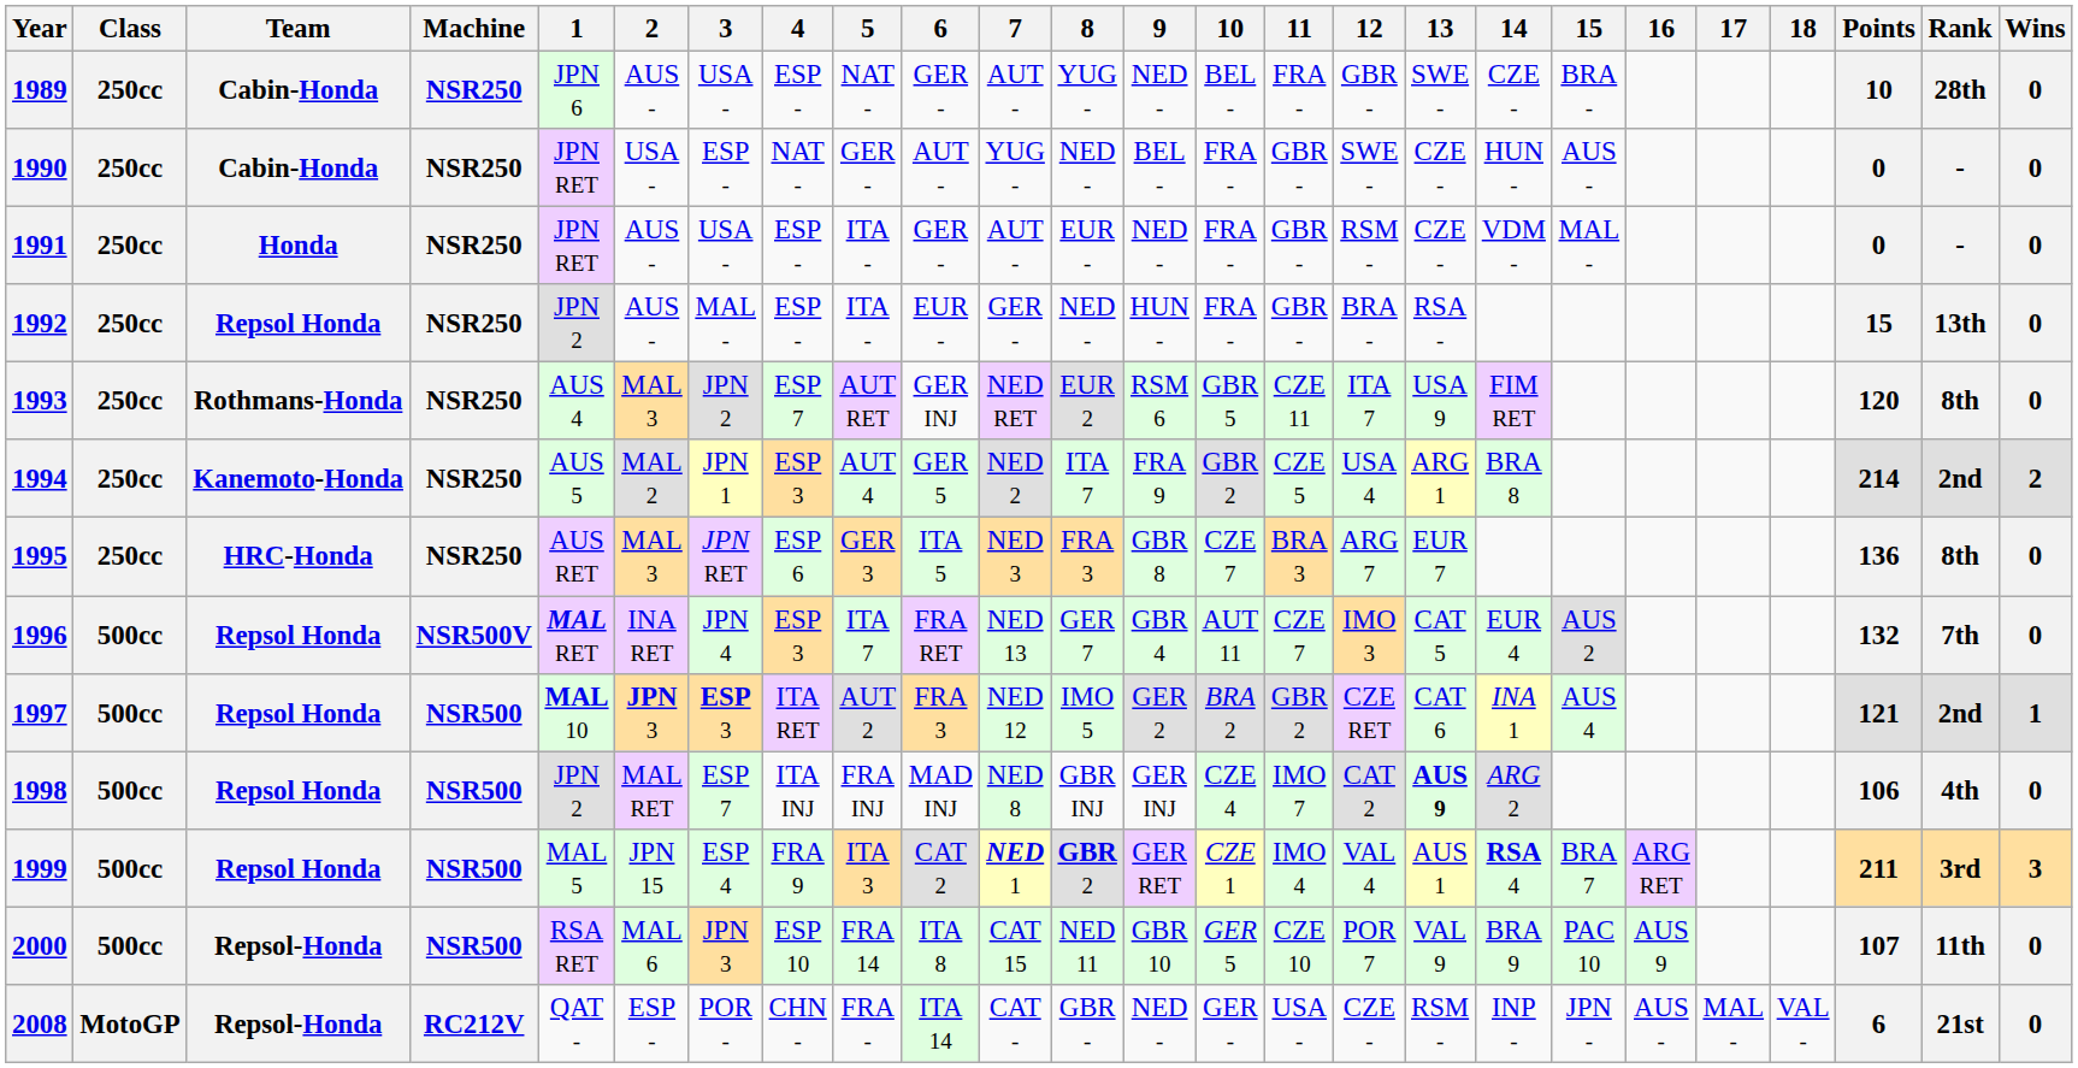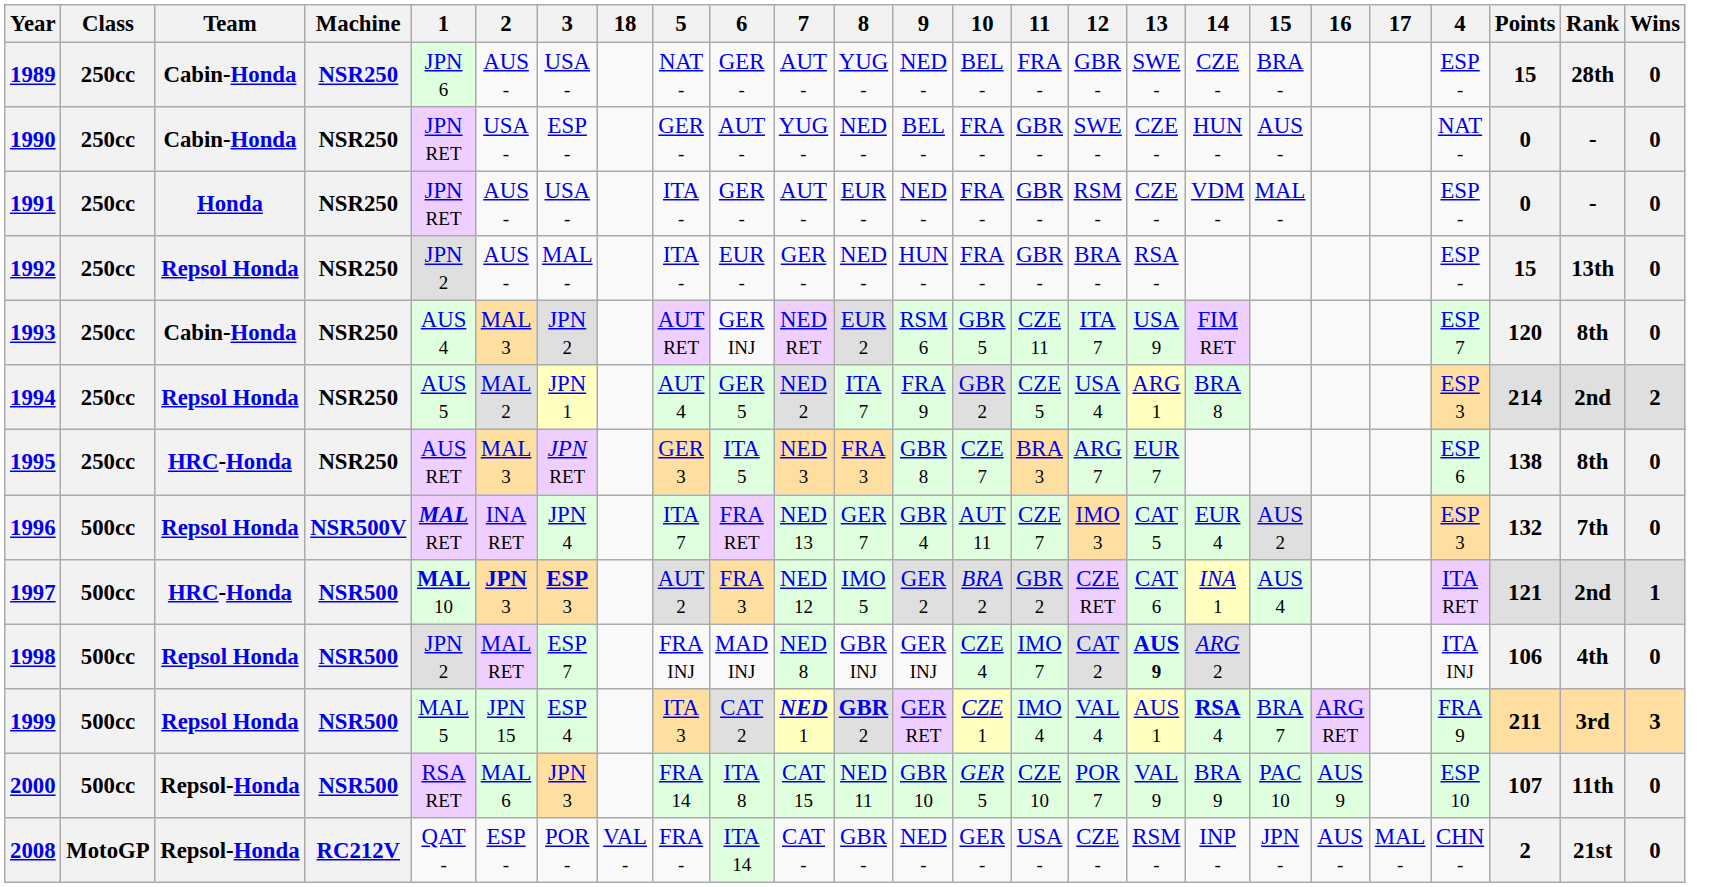 <table class="wikitable" style="text-align:center; font-size:95%">
 <tr>
 <th>Year</th>
 <th>Class</th>
 <th>Team</th>
 <th>Machine</th>
 <th>1</th>
 <th>2</th>
 <th>3</th>
-<th>4</th>
+<th>18</th>
 <th>5</th>
 <th>6</th>
 <th>7</th>
 <th>8</th>
 <th>9</th>
 <th>10</th>
 <th>11</th>
 <th>12</th>
 <th>13</th>
 <th>14</th>
 <th>15</th>
 <th>16</th>
 <th>17</th>
-<th>18</th>
+<th>4</th>
 <th>Points</th>
 <th>Rank</th>
 <th>Wins</th>
 </tr>
 <tr>
 <th><a href='#'>1989</a></th>
 <th>250cc</th>
 <th>Cabin-<a href='#'>Honda</a></th>
 <th><a href='#'>NSR250</a></th>
 <td style="background:#DFFFDF;"><a href='#'>JPN</a> <br><small>6</small></td>
 <td><a href='#'>AUS</a> <br><small>-</small></td>
 <td><a href='#'>USA</a> <br><small>-</small></td>
-<td><a href='#'>ESP</a> <br><small>-</small></td>
+<td></td>
 <td><a href='#'>NAT</a> <br><small>-</small></td>
 <td><a href='#'>GER</a> <br><small>-</small></td>
 <td><a href='#'>AUT</a> <br><small>-</small></td>
 <td><a href='#'>YUG</a> <br><small>-</small></td>
 <td><a href='#'>NED</a> <br><small>-</small></td>
 <td><a href='#'>BEL</a> <br><small>-</small></td>
 <td><a href='#'>FRA</a> <br><small>-</small></td>
 <td><a href='#'>GBR</a> <br><small>-</small></td>
 <td><a href='#'>SWE</a> <br><small>-</small></td>
 <td><a href='#'>CZE</a> <br><small>-</small></td>
 <td><a href='#'>BRA</a> <br><small>-</small></td>
 <td></td>
 <td></td>
-<td></td>
-<th>10</th>
+<td><a href='#'>ESP</a> <br><small>-</small></td>
+<th>15</th>
 <th>28th</th>
 <th>0</th>
 </tr>
 <tr>
 <th><a href='#'>1990</a></th>
 <th>250cc</th>
 <th>Cabin-<a href='#'>Honda</a></th>
 <th>NSR250</th>
 <td style="background:#EFCFFF;"><a href='#'>JPN</a> <br><small>RET</small></td>
 <td><a href='#'>USA</a> <br><small>-</small></td>
 <td><a href='#'>ESP</a> <br><small>-</small></td>
-<td><a href='#'>NAT</a> <br><small>-</small></td>
+<td></td>
 <td><a href='#'>GER</a> <br><small>-</small></td>
 <td><a href='#'>AUT</a> <br><small>-</small></td>
 <td><a href='#'>YUG</a> <br><small>-</small></td>
 <td><a href='#'>NED</a> <br><small>-</small></td>
 <td><a href='#'>BEL</a> <br><small>-</small></td>
 <td><a href='#'>FRA</a> <br><small>-</small></td>
 <td><a href='#'>GBR</a> <br><small>-</small></td>
 <td><a href='#'>SWE</a> <br><small>-</small></td>
 <td><a href='#'>CZE</a> <br><small>-</small></td>
 <td><a href='#'>HUN</a> <br><small>-</small></td>
 <td><a href='#'>AUS</a> <br><small>-</small></td>
 <td></td>
 <td></td>
-<td></td>
+<td><a href='#'>NAT</a> <br><small>-</small></td>
 <th>0</th>
 <th>-</th>
 <th>0</th>
 </tr>
 <tr>
 <th><a href='#'>1991</a></th>
 <th>250cc</th>
 <th><a href='#'>Honda</a></th>
 <th>NSR250</th>
 <td style="background:#EFCFFF;"><a href='#'>JPN</a> <br><small>RET</small></td>
 <td><a href='#'>AUS</a> <br><small>-</small></td>
 <td><a href='#'>USA</a> <br><small>-</small></td>
-<td><a href='#'>ESP</a> <br><small>-</small></td>
+<td></td>
 <td><a href='#'>ITA</a> <br><small>-</small></td>
 <td><a href='#'>GER</a> <br><small>-</small></td>
 <td><a href='#'>AUT</a> <br><small>-</small></td>
 <td><a href='#'>EUR</a> <br><small>-</small></td>
 <td><a href='#'>NED</a> <br><small>-</small></td>
 <td><a href='#'>FRA</a> <br><small>-</small></td>
 <td><a href='#'>GBR</a> <br><small>-</small></td>
 <td><a href='#'>RSM</a> <br><small>-</small></td>
 <td><a href='#'>CZE</a> <br><small>-</small></td>
 <td><a href='#'>VDM</a> <br><small>-</small></td>
 <td><a href='#'>MAL</a> <br><small>-</small></td>
 <td></td>
 <td></td>
-<td></td>
+<td><a href='#'>ESP</a> <br><small>-</small></td>
 <th>0</th>
 <th>-</th>
 <th>0</th>
 </tr>
 <tr>
 <th><a href='#'>1992</a></th>
 <th>250cc</th>
 <th><a href='#'>Repsol Honda</a></th>
 <th>NSR250</th>
 <td style="background:#DFDFDF;"><a href='#'>JPN</a> <br><small>2</small></td>
 <td><a href='#'>AUS</a> <br><small>-</small></td>
 <td><a href='#'>MAL</a> <br><small>-</small></td>
-<td><a href='#'>ESP</a> <br><small>-</small></td>
+<td></td>
 <td><a href='#'>ITA</a> <br><small>-</small></td>
 <td><a href='#'>EUR</a> <br><small>-</small></td>
 <td><a href='#'>GER</a> <br><small>-</small></td>
 <td><a href='#'>NED</a> <br><small>-</small></td>
 <td><a href='#'>HUN</a> <br><small>-</small></td>
 <td><a href='#'>FRA</a> <br><small>-</small></td>
 <td><a href='#'>GBR</a> <br><small>-</small></td>
 <td><a href='#'>BRA</a> <br><small>-</small></td>
 <td><a href='#'>RSA</a> <br><small>-</small></td>
 <td></td>
 <td></td>
 <td></td>
 <td></td>
-<td></td>
+<td><a href='#'>ESP</a> <br><small>-</small></td>
 <th>15</th>
 <th>13th</th>
 <th>0</th>
 </tr>
 <tr>
 <th><a href='#'>1993</a></th>
 <th>250cc</th>
-<th>Rothmans-<a href='#'>Honda</a></th>
+<th>Cabin-<a href='#'>Honda</a></th>
 <th>NSR250</th>
 <td style="background:#DFFFDF;"><a href='#'>AUS</a> <br><small>4</small></td>
 <td style="background:#FFDF9F;"><a href='#'>MAL</a> <br><small>3</small></td>
 <td style="background:#DFDFDF;"><a href='#'>JPN</a> <br><small>2</small></td>
-<td style="background:#DFFFDF;"><a href='#'>ESP</a> <br><small>7</small></td>
+<td></td>
 <td style="background:#EFCFFF;"><a href='#'>AUT</a> <br><small>RET</small></td>
 <td><a href='#'>GER</a> <br><small>INJ</small></td>
 <td style="background:#EFCFFF;"><a href='#'>NED</a> <br><small>RET</small></td>
 <td style="background:#DFDFDF;"><a href='#'>EUR</a> <br><small>2</small></td>
 <td style="background:#DFFFDF;"><a href='#'>RSM</a> <br><small>6</small></td>
 <td style="background:#DFFFDF;"><a href='#'>GBR</a> <br><small>5</small></td>
 <td style="background:#DFFFDF;"><a href='#'>CZE</a> <br><small>11</small></td>
 <td style="background:#DFFFDF;"><a href='#'>ITA</a> <br><small>7</small></td>
 <td style="background:#DFFFDF;"><a href='#'>USA</a> <br><small>9</small></td>
 <td style="background:#EFCFFF;"><a href='#'>FIM</a> <br><small>RET</small></td>
 <td></td>
 <td></td>
 <td></td>
-<td></td>
+<td style="background:#DFFFDF;"><a href='#'>ESP</a> <br><small>7</small></td>
 <th>120</th>
 <th>8th</th>
 <th>0</th>
 </tr>
 <tr>
 <th><a href='#'>1994</a></th>
 <th>250cc</th>
-<th><a href='#'>Kanemoto</a>-<a href='#'>Honda</a></th>
+<th><a href='#'>Repsol Honda</a></th>
 <th>NSR250</th>
 <td style="background:#DFFFDF;"><a href='#'>AUS</a> <br><small>5</small></td>
 <td style="background:#DFDFDF;"><a href='#'>MAL</a> <br><small>2</small></td>
 <td style="background:#FFFFBF;"><a href='#'>JPN</a> <br><small>1</small></td>
-<td style="background:#FFDF9F;"><a href='#'>ESP</a> <br><small>3</small></td>
+<td></td>
 <td style="background:#DFFFDF;"><a href='#'>AUT</a> <br><small>4</small></td>
 <td style="background:#DFFFDF;"><a href='#'>GER</a> <br><small>5</small></td>
 <td style="background:#DFDFDF;"><a href='#'>NED</a> <br><small>2</small></td>
 <td style="background:#DFFFDF;"><a href='#'>ITA</a> <br><small>7</small></td>
 <td style="background:#DFFFDF;"><a href='#'>FRA</a> <br><small>9</small></td>
 <td style="background:#DFDFDF;"><a href='#'>GBR</a> <br><small>2</small></td>
 <td style="background:#DFFFDF;"><a href='#'>CZE</a> <br><small>5</small></td>
 <td style="background:#DFFFDF;"><a href='#'>USA</a> <br><small>4</small></td>
 <td style="background:#FFFFBF;"><a href='#'>ARG</a> <br><small>1</small></td>
 <td style="background:#DFFFDF;"><a href='#'>BRA</a> <br><small>8</small></td>
 <td></td>
 <td></td>
 <td></td>
-<td></td>
+<td style="background:#FFDF9F;"><a href='#'>ESP</a> <br><small>3</small></td>
 <td style="background:#DFDFDF;"><strong>214</strong></td>
 <td style="background:#DFDFDF;"><strong>2nd</strong></td>
 <td style="background:#DFDFDF;"><strong>2</strong></td>
 </tr>
 <tr>
 <th><a href='#'>1995</a></th>
 <th>250cc</th>
 <th><a href='#'>HRC</a>-<a href='#'>Honda</a></th>
 <th>NSR250</th>
 <td style="background:#EFCFFF;"><a href='#'>AUS</a> <br><small>RET</small></td>
 <td style="background:#FFDF9F;"><a href='#'>MAL</a> <br><small>3</small></td>
 <td style="background:#EFCFFF;"><em><a href='#'>JPN</a></em> <br><small>RET</small></td>
-<td style="background:#DFFFDF;"><a href='#'>ESP</a> <br><small>6</small></td>
+<td></td>
 <td style="background:#FFDF9F;"><a href='#'>GER</a> <br><small>3</small></td>
 <td style="background:#DFFFDF;"><a href='#'>ITA</a> <br><small>5</small></td>
 <td style="background:#FFDF9F;"><a href='#'>NED</a> <br><small>3</small></td>
 <td style="background:#FFDF9F;"><a href='#'>FRA</a> <br><small>3</small></td>
 <td style="background:#DFFFDF;"><a href='#'>GBR</a> <br><small>8</small></td>
 <td style="background:#DFFFDF;"><a href='#'>CZE</a> <br><small>7</small></td>
 <td style="background:#FFDF9F;"><a href='#'>BRA</a> <br><small>3</small></td>
 <td style="background:#DFFFDF;"><a href='#'>ARG</a> <br><small>7</small></td>
 <td style="background:#DFFFDF;"><a href='#'>EUR</a> <br><small>7</small></td>
 <td></td>
 <td></td>
 <td></td>
 <td></td>
-<td></td>
-<th>136</th>
+<td style="background:#DFFFDF;"><a href='#'>ESP</a> <br><small>6</small></td>
+<th>138</th>
 <th>8th</th>
 <th>0</th>
 </tr>
 <tr>
 <th><a href='#'>1996</a></th>
 <th>500cc</th>
 <th><a href='#'>Repsol Honda</a></th>
 <th><a href='#'>NSR500V</a></th>
 <td style="background:#EFCFFF;"><strong><em><a href='#'>MAL</a></em></strong> <br><small>RET</small></td>
 <td style="background:#EFCFFF;"><a href='#'>INA</a> <br><small>RET</small></td>
 <td style="background:#DFFFDF;"><a href='#'>JPN</a> <br><small>4</small></td>
-<td style="background:#FFDF9F;"><a href='#'>ESP</a> <br><small>3</small></td>
+<td></td>
 <td style="background:#DFFFDF;"><a href='#'>ITA</a> <br><small>7</small></td>
 <td style="background:#EFCFFF;"><a href='#'>FRA</a> <br><small>RET</small></td>
 <td style="background:#DFFFDF;"><a href='#'>NED</a> <br><small>13</small></td>
 <td style="background:#DFFFDF;"><a href='#'>GER</a> <br><small>7</small></td>
 <td style="background:#DFFFDF;"><a href='#'>GBR</a> <br><small>4</small></td>
 <td style="background:#DFFFDF;"><a href='#'>AUT</a> <br><small>11</small></td>
 <td style="background:#DFFFDF;"><a href='#'>CZE</a> <br><small>7</small></td>
 <td style="background:#FFDF9F;"><a href='#'>IMO</a> <br><small>3</small></td>
 <td style="background:#DFFFDF;"><a href='#'>CAT</a> <br><small>5</small></td>
 <td style="background:#DFFFDF;"><a href='#'>EUR</a> <br><small>4</small></td>
 <td style="background:#DFDFDF;"><a href='#'>AUS</a> <br><small>2</small></td>
 <td></td>
 <td></td>
-<td></td>
+<td style="background:#FFDF9F;"><a href='#'>ESP</a> <br><small>3</small></td>
 <th>132</th>
 <th>7th</th>
 <th>0</th>
 </tr>
 <tr>
 <th><a href='#'>1997</a></th>
 <th>500cc</th>
-<th><a href='#'>Repsol Honda</a></th>
+<th><a href='#'>HRC</a>-<a href='#'>Honda</a></th>
 <th><a href='#'>NSR500</a></th>
 <td style="background:#DFFFDF;"><strong><a href='#'>MAL</a></strong> <br><small>10</small></td>
 <td style="background:#FFDF9F;"><strong><a href='#'>JPN</a></strong> <br><small>3</small></td>
 <td style="background:#FFDF9F;"><strong><a href='#'>ESP</a></strong> <br><small>3</small></td>
-<td style="background:#EFCFFF;"><a href='#'>ITA</a> <br><small>RET</small></td>
+<td></td>
 <td style="background:#DFDFDF;"><a href='#'>AUT</a> <br><small>2</small></td>
 <td style="background:#FFDF9F;"><a href='#'>FRA</a> <br><small>3</small></td>
 <td style="background:#DFFFDF;"><a href='#'>NED</a> <br><small>12</small></td>
 <td style="background:#DFFFDF;"><a href='#'>IMO</a> <br><small>5</small></td>
 <td style="background:#DFDFDF;"><a href='#'>GER</a> <br><small>2</small></td>
 <td style="background:#DFDFDF;"><em><a href='#'>BRA</a></em> <br><small>2</small></td>
 <td style="background:#DFDFDF;"><a href='#'>GBR</a> <br><small>2</small></td>
 <td style="background:#EFCFFF;"><a href='#'>CZE</a> <br><small>RET</small></td>
 <td style="background:#DFFFDF;"><a href='#'>CAT</a> <br><small>6</small></td>
 <td style="background:#FFFFBF;"><em><a href='#'>INA</a></em> <br><small>1</small></td>
 <td style="background:#DFFFDF;"><a href='#'>AUS</a> <br><small>4</small></td>
 <td></td>
 <td></td>
-<td></td>
+<td style="background:#EFCFFF;"><a href='#'>ITA</a> <br><small>RET</small></td>
 <td style="background:#DFDFDF;"><strong>121</strong></td>
 <td style="background:#DFDFDF;"><strong>2nd</strong></td>
 <td style="background:#DFDFDF;"><strong>1</strong></td>
 </tr>
 <tr>
 <th><a href='#'>1998</a></th>
 <th>500cc</th>
 <th><a href='#'>Repsol Honda</a></th>
 <th><a href='#'>NSR500</a></th>
 <td style="background:#DFDFDF;"><a href='#'>JPN</a> <br><small>2</small></td>
 <td style="background:#EFCFFF;"><a href='#'>MAL</a> <br><small>RET</small></td>
 <td style="background:#DFFFDF;"><a href='#'>ESP</a> <br><small>7</small></td>
-<td><a href='#'>ITA</a> <br><small>INJ</small></td>
+<td></td>
 <td><a href='#'>FRA</a> <br><small>INJ</small></td>
 <td><a href='#'>MAD</a> <br><small>INJ</small></td>
 <td style="background:#DFFFDF;"><a href='#'>NED</a> <br><small>8</small></td>
 <td><a href='#'>GBR</a> <br><small>INJ</small></td>
 <td><a href='#'>GER</a> <br><small>INJ</small></td>
 <td style="background:#DFFFDF;"><a href='#'>CZE</a> <br><small>4</small></td>
 <td style="background:#DFFFDF;"><a href='#'>IMO</a> <br><small>7</small></td>
 <td style="background:#DFDFDF;"><a href='#'>CAT</a> <br><small>2</small></td>
 <td style="background:#DFFFDF;"><strong><a href='#'>AUS</a> <br><small>9</small></strong></td>
 <td style="background:#DFDFDF;"><em><a href='#'>ARG</a></em> <br><small>2</small></td>
 <td></td>
 <td></td>
 <td></td>
-<td></td>
+<td><a href='#'>ITA</a> <br><small>INJ</small></td>
 <th>106</th>
 <th>4th</th>
 <th>0</th>
 </tr>
 <tr>
 <th><a href='#'>1999</a></th>
 <th>500cc</th>
 <th><a href='#'>Repsol Honda</a></th>
 <th><a href='#'>NSR500</a></th>
 <td style="background:#DFFFDF;"><a href='#'>MAL</a> <br><small>5</small></td>
 <td style="background:#DFFFDF;"><a href='#'>JPN</a> <br><small>15</small></td>
 <td style="background:#DFFFDF;"><a href='#'>ESP</a> <br><small>4</small></td>
-<td style="background:#DFFFDF;"><a href='#'>FRA</a> <br><small>9</small></td>
+<td></td>
 <td style="background:#FFDF9F;"><a href='#'>ITA</a> <br><small>3</small></td>
 <td style="background:#DFDFDF;"><a href='#'>CAT</a> <br><small>2</small></td>
 <td style="background:#FFFFBF;"><strong><em><a href='#'>NED</a></em></strong> <br><small>1</small></td>
 <td style="background:#DFDFDF;"><strong><a href='#'>GBR</a></strong> <br><small>2</small></td>
 <td style="background:#EFCFFF;"><a href='#'>GER</a> <br><small>RET</small></td>
 <td style="background:#FFFFBF;"><em><a href='#'>CZE</a></em> <br><small>1</small></td>
 <td style="background:#DFFFDF;"><a href='#'>IMO</a> <br><small>4</small></td>
 <td style="background:#DFFFDF;"><a href='#'>VAL</a> <br><small>4</small></td>
 <td style="background:#FFFFBF;"><a href='#'>AUS</a> <br><small>1</small></td>
 <td style="background:#DFFFDF;"><strong><a href='#'>RSA</a></strong> <br><small>4</small></td>
 <td style="background:#DFFFDF;"><a href='#'>BRA</a> <br><small>7</small></td>
 <td style="background:#EFCFFF;"><a href='#'>ARG</a> <br><small>RET</small></td>
 <td></td>
-<td></td>
+<td style="background:#DFFFDF;"><a href='#'>FRA</a> <br><small>9</small></td>
 <td style="background:#FFDF9F;"><strong>211</strong></td>
 <td style="background:#FFDF9F;"><strong>3rd</strong></td>
 <td style="background:#FFDF9F;"><strong>3</strong></td>
 </tr>
 <tr>
 <th><a href='#'>2000</a></th>
 <th>500cc</th>
 <th>Repsol-<a href='#'>Honda</a></th>
 <th><a href='#'>NSR500</a></th>
 <td style="background:#EFCFFF;"><a href='#'>RSA</a> <br><small>RET</small></td>
 <td style="background:#DFFFDF;"><a href='#'>MAL</a> <br><small>6</small></td>
 <td style="background:#FFDF9F;"><a href='#'>JPN</a> <br><small>3</small></td>
-<td style="background:#DFFFDF;"><a href='#'>ESP</a> <br><small>10</small></td>
+<td></td>
 <td style="background:#DFFFDF;"><a href='#'>FRA</a> <br><small>14</small></td>
 <td style="background:#DFFFDF;"><a href='#'>ITA</a> <br><small>8</small></td>
 <td style="background:#DFFFDF;"><a href='#'>CAT</a> <br><small>15</small></td>
 <td style="background:#DFFFDF;"><a href='#'>NED</a> <br><small>11</small></td>
 <td style="background:#DFFFDF;"><a href='#'>GBR</a> <br><small>10</small></td>
 <td style="background:#DFFFDF;"><em><a href='#'>GER</a></em> <br><small>5</small></td>
 <td style="background:#DFFFDF;"><a href='#'>CZE</a> <br><small>10</small></td>
 <td style="background:#DFFFDF;"><a href='#'>POR</a> <br><small>7</small></td>
 <td style="background:#DFFFDF;"><a href='#'>VAL</a> <br><small>9</small></td>
 <td style="background:#DFFFDF;"><a href='#'>BRA</a> <br><small>9</small></td>
 <td style="background:#DFFFDF;"><a href='#'>PAC</a> <br><small>10</small></td>
 <td style="background:#DFFFDF;"><a href='#'>AUS</a> <br><small>9</small></td>
 <td></td>
-<td></td>
+<td style="background:#DFFFDF;"><a href='#'>ESP</a> <br><small>10</small></td>
 <th>107</th>
 <th>11th</th>
 <th>0</th>
 </tr>
 <tr>
 <th><a href='#'>2008</a></th>
 <th>MotoGP</th>
 <th>Repsol-<a href='#'>Honda</a></th>
 <th><a href='#'>RC212V</a></th>
 <td><a href='#'>QAT</a> <br><small>-</small></td>
 <td><a href='#'>ESP</a> <br><small>-</small></td>
 <td><a href='#'>POR</a> <br><small>-</small></td>
-<td><a href='#'>CHN</a> <br><small>-</small></td>
+<td><a href='#'>VAL</a> <br><small>-</small></td>
 <td><a href='#'>FRA</a> <br><small>-</small></td>
 <td style="background:#DFFFDF;"><a href='#'>ITA</a> <br><small>14</small></td>
 <td><a href='#'>CAT</a> <br><small>-</small></td>
 <td><a href='#'>GBR</a> <br><small>-</small></td>
 <td><a href='#'>NED</a> <br><small>-</small></td>
 <td><a href='#'>GER</a> <br><small>-</small></td>
 <td><a href='#'>USA</a> <br><small>-</small></td>
 <td><a href='#'>CZE</a> <br><small>-</small></td>
 <td><a href='#'>RSM</a> <br><small>-</small></td>
 <td><a href='#'>INP</a> <br><small>-</small></td>
 <td><a href='#'>JPN</a> <br><small>-</small></td>
 <td><a href='#'>AUS</a> <br><small>-</small></td>
 <td><a href='#'>MAL</a> <br><small>-</small></td>
-<td><a href='#'>VAL</a> <br><small>-</small></td>
-<th>6</th>
+<td><a href='#'>CHN</a> <br><small>-</small></td>
+<th>2</th>
 <th>21st</th>
 <th>0</th>
 </tr>
 </table>
